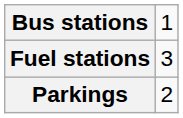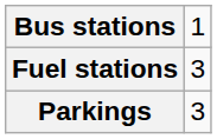 <table class="wikitable">
 <tr>
 <th>Bus stations</th>
 <td>1</td>
 </tr>
 <tr>
 <th>Fuel stations</th>
 <td>3</td>
 </tr>
 <tr>
 <th>Parkings</th>
-<td>2</td>
+<td>3</td>
 </tr>
 </table>
